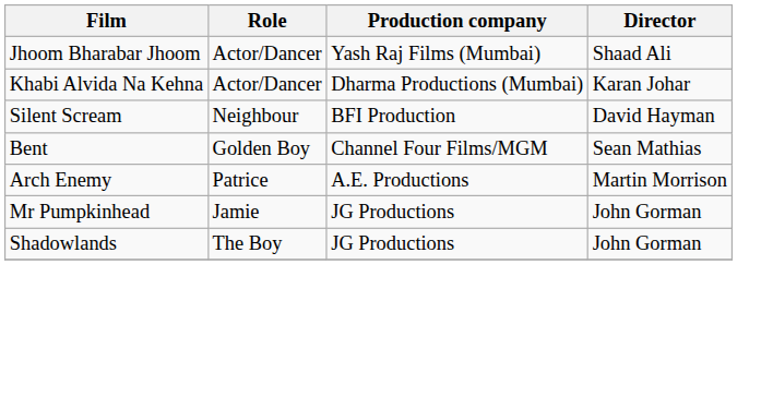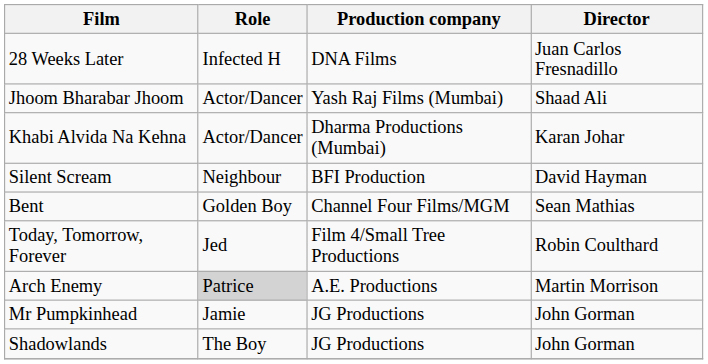 <table class="wikitable">
 <tr>
 <th>Film</th>
 <th>Role</th>
 <th>Production company</th>
 <th>Director</th>
+</tr>
+<tr>
+<td>28 Weeks Later</td>
+<td>Infected H</td>
+<td>DNA Films</td>
+<td>Juan Carlos Fresnadillo</td>
 </tr>
 <tr>
 <td>Jhoom Bharabar Jhoom</td>
 <td>Actor/Dancer</td>
 <td>Yash Raj Films (Mumbai)</td>
 <td>Shaad Ali</td>
 </tr>
 <tr>
 <td>Khabi Alvida Na Kehna</td>
 <td>Actor/Dancer</td>
 <td>Dharma Productions (Mumbai)</td>
 <td>Karan Johar</td>
 </tr>
 <tr>
 <td>Silent Scream</td>
 <td>Neighbour</td>
 <td>BFI Production</td>
 <td>David Hayman</td>
 </tr>
 <tr>
 <td>Bent</td>
 <td>Golden Boy</td>
 <td>Channel Four Films/MGM</td>
 <td>Sean Mathias</td>
 </tr>
 <tr>
+<td>Today, Tomorrow, Forever</td>
+<td>Jed</td>
+<td>Film 4/Small Tree Productions</td>
+<td>Robin Coulthard</td>
+</tr>
+<tr>
 <td>Arch Enemy</td>
-<td>Patrice</td>
+<td style="background: lightgrey;">Patrice</td>
 <td>A.E. Productions</td>
 <td>Martin Morrison</td>
 </tr>
 <tr>
 <td>Mr Pumpkinhead</td>
 <td>Jamie</td>
 <td>JG Productions</td>
 <td>John Gorman</td>
 </tr>
 <tr>
 <td>Shadowlands</td>
 <td>The Boy</td>
 <td>JG Productions</td>
 <td>John Gorman</td>
 </tr>
 <tr>
 </tr>
 </table>
